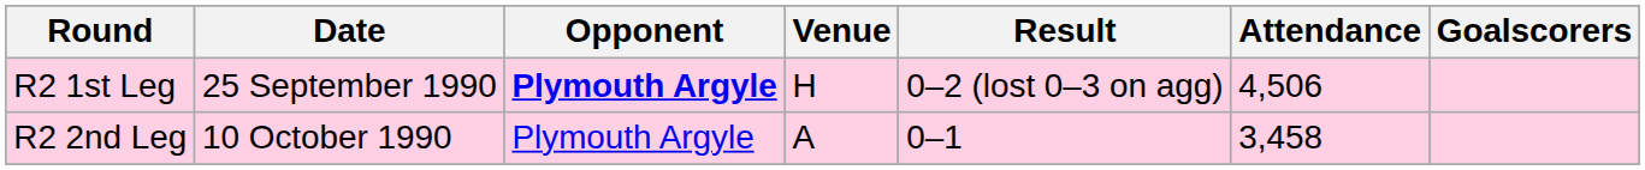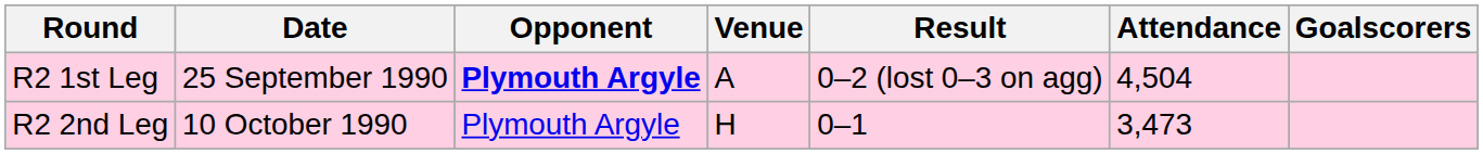 <table class="wikitable">
 <tr>
 <th>Round</th>
 <th>Date</th>
 <th>Opponent</th>
 <th>Venue</th>
 <th>Result</th>
 <th>Attendance</th>
 <th>Goalscorers</th>
 </tr>
 <tr style="background-color: #ffd0e3;">
 <td>R2 1st Leg</td>
 <td>25 September 1990</td>
 <td><strong><a href='#'>Plymouth Argyle</a></strong></td>
-<td>H</td>
+<td>A</td>
 <td>0–2 (lost 0–3 on agg)</td>
-<td>4,506</td>
+<td>4,504</td>
 <td></td>
 </tr>
 <tr style="background-color: #ffd0e3;">
 <td>R2 2nd Leg</td>
 <td>10 October 1990</td>
 <td><a href='#'>Plymouth Argyle</a></td>
-<td>A</td>
+<td>H</td>
 <td>0–1</td>
-<td>3,458</td>
+<td>3,473</td>
 <td></td>
 </tr>
 </table>
